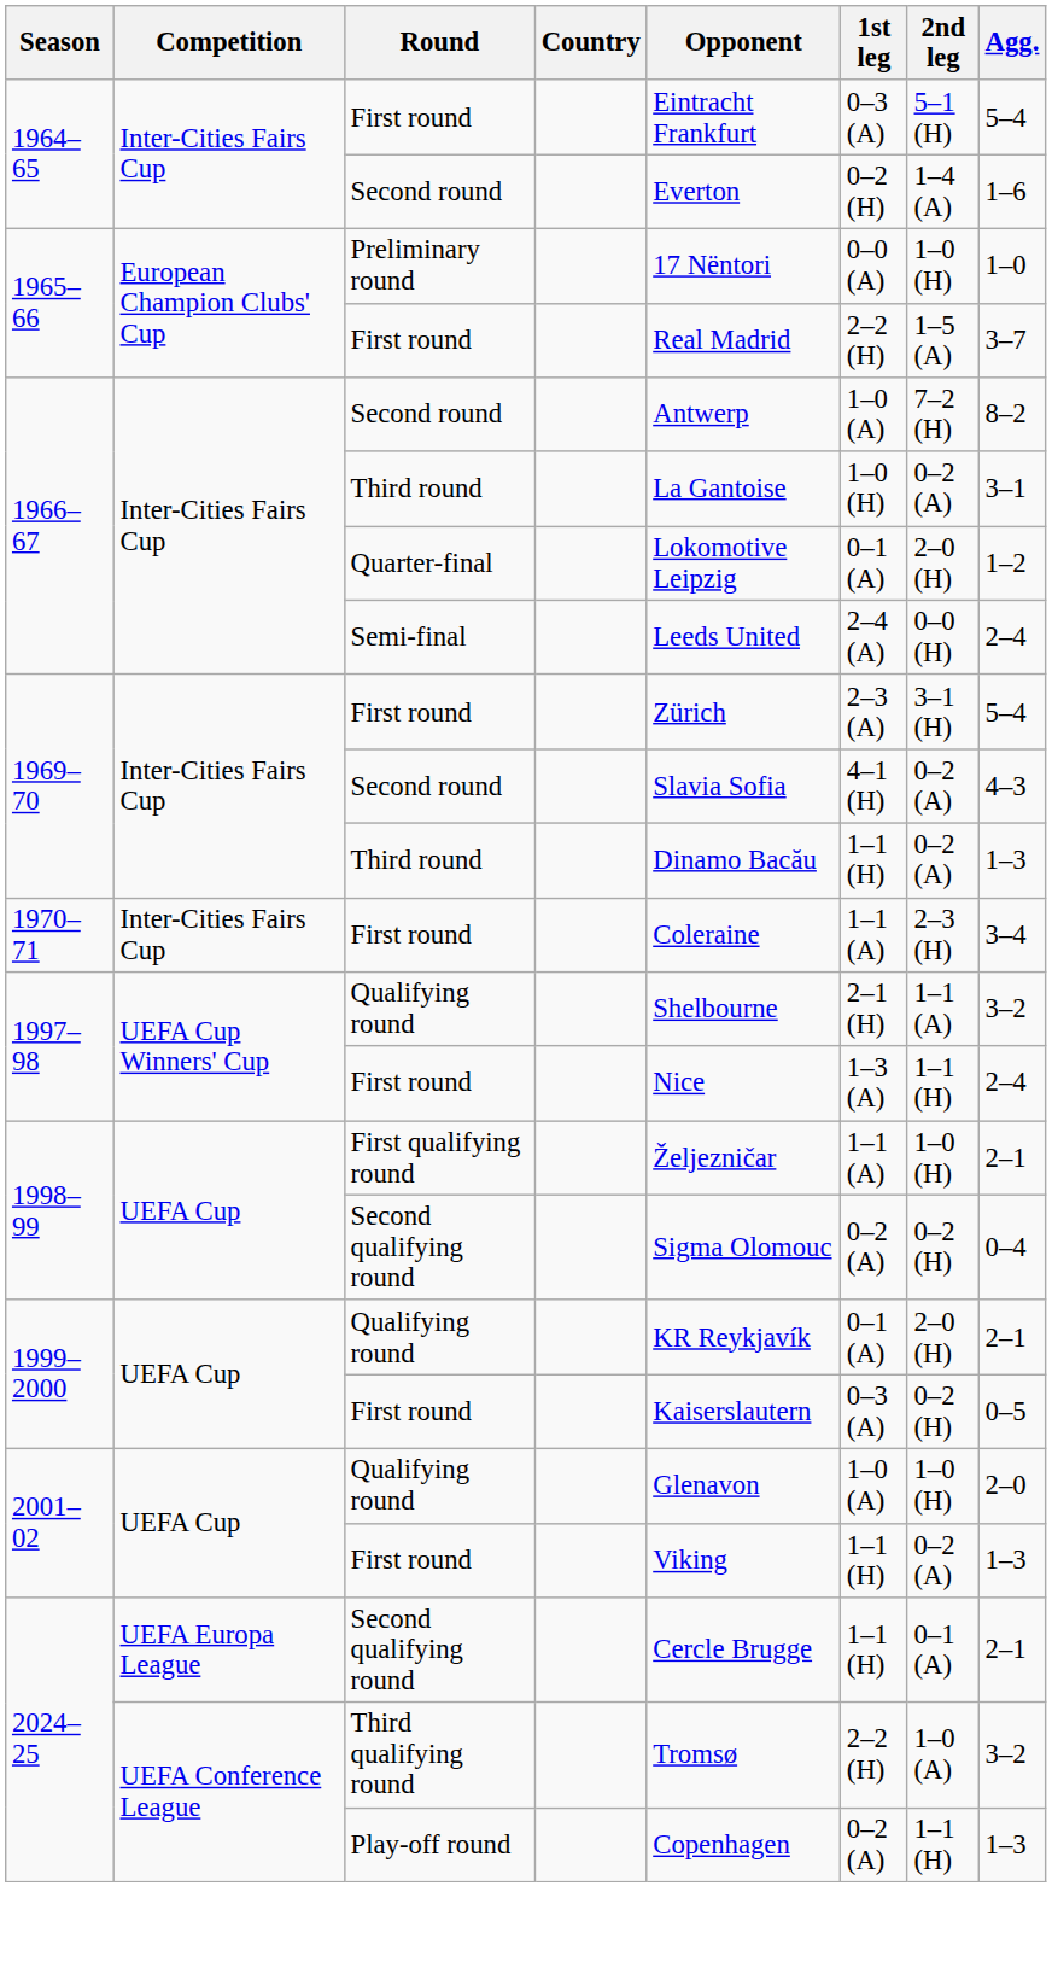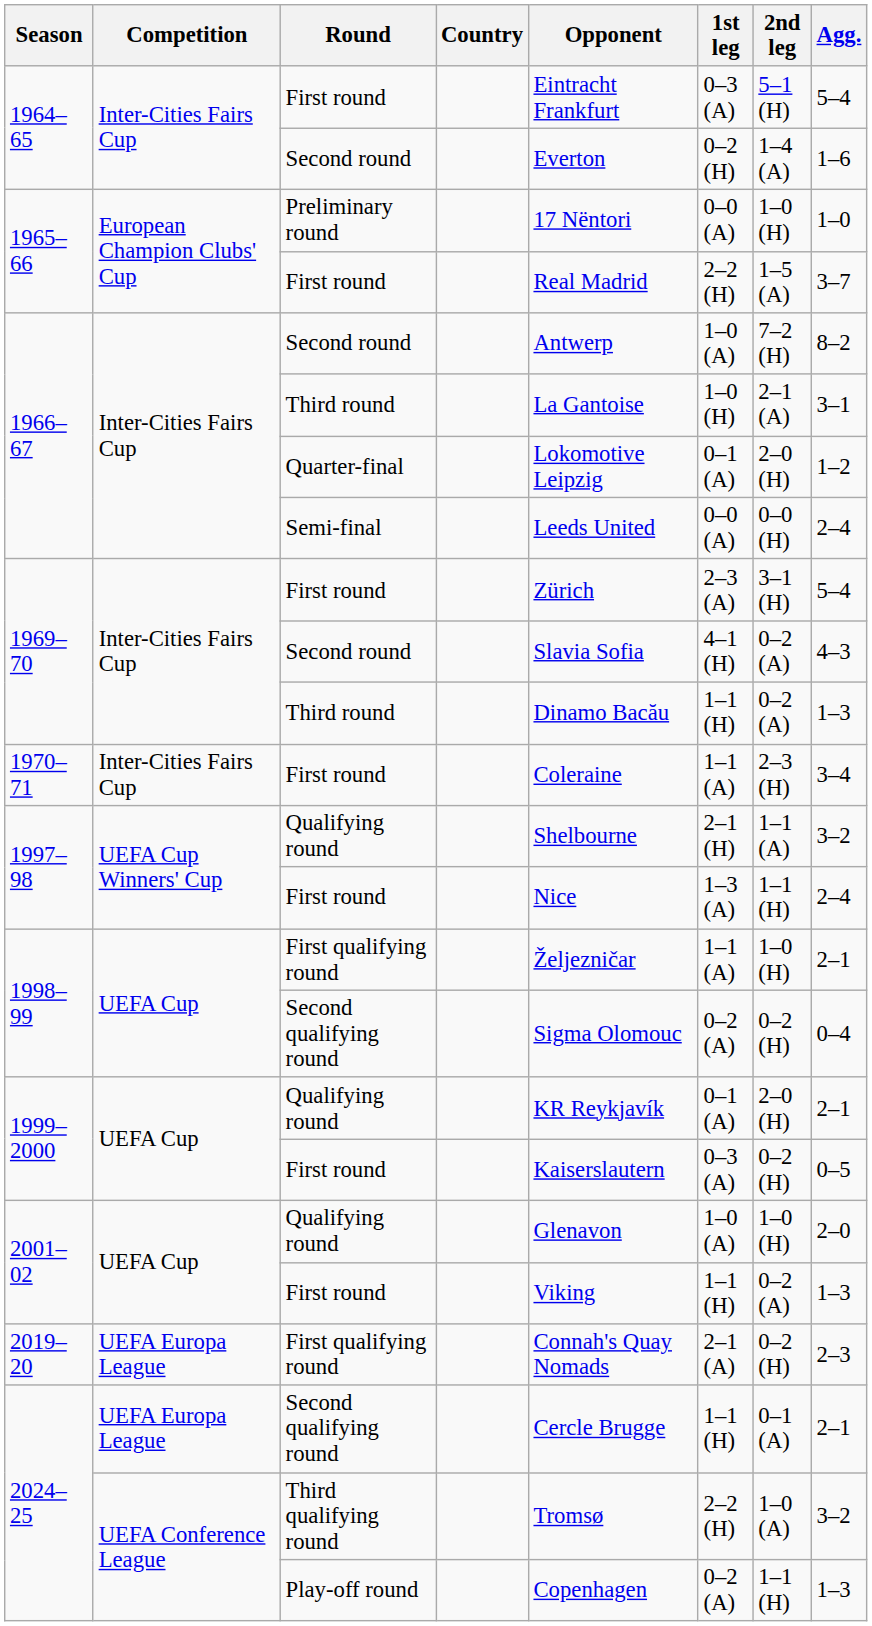 <table class="wikitable plainrowheaders sortable">
 <tr>
 <th scope=col>Season</th>
 <th scope=col>Competition</th>
 <th scope=col>Round</th>
 <th scope=col>Country</th>
 <th scope=col>Opponent</th>
 <th scope=col>1st leg</th>
 <th scope=col>2nd leg</th>
 <th scope=col><a href='#'>Agg.</a></th>
 </tr>
 <tr>
 <td rowspan=2><a href='#'>1964–65</a></td>
 <td rowspan=2><a href='#'>Inter-Cities Fairs Cup</a></td>
 <td>First round</td>
 <td></td>
 <td><a href='#'>Eintracht Frankfurt</a></td>
 <td>0–3 (A)</td>
 <td><a href='#'>5–1</a> (H)</td>
 <td>5–4</td>
 </tr>
 <tr>
 <td>Second round</td>
 <td></td>
 <td><a href='#'>Everton</a></td>
 <td>0–2 (H)</td>
 <td>1–4 (A)</td>
 <td>1–6</td>
 </tr>
 <tr>
 <td rowspan=2><a href='#'>1965–66</a></td>
 <td rowspan=2><a href='#'>European Champion Clubs' Cup</a></td>
 <td>Preliminary round</td>
 <td></td>
 <td><a href='#'>17 Nëntori</a></td>
 <td>0–0 (A)</td>
 <td>1–0 (H)</td>
 <td>1–0</td>
 </tr>
 <tr>
 <td>First round</td>
 <td></td>
 <td><a href='#'>Real Madrid</a></td>
 <td>2–2 (H)</td>
 <td>1–5 (A)</td>
 <td>3–7</td>
 </tr>
 <tr>
 <td rowspan=4><a href='#'>1966–67</a></td>
 <td rowspan=4>Inter-Cities Fairs Cup</td>
 <td>Second round</td>
 <td></td>
 <td><a href='#'>Antwerp</a></td>
 <td>1–0 (A)</td>
 <td>7–2 (H)</td>
 <td>8–2</td>
 </tr>
 <tr>
 <td>Third round</td>
 <td></td>
 <td><a href='#'>La Gantoise</a></td>
 <td>1–0 (H)</td>
-<td>0–2 (A)</td>
+<td>2–1 (A)</td>
 <td>3–1</td>
 </tr>
 <tr>
 <td>Quarter-final</td>
 <td></td>
 <td><a href='#'>Lokomotive Leipzig</a></td>
 <td>0–1 (A)</td>
 <td>2–0 (H)</td>
 <td>1–2</td>
 </tr>
 <tr>
 <td>Semi-final</td>
 <td></td>
 <td><a href='#'>Leeds United</a></td>
-<td>2–4 (A)</td>
+<td>0–0 (A)</td>
 <td>0–0 (H)</td>
 <td>2–4</td>
 </tr>
 <tr>
 <td rowspan=3><a href='#'>1969–70</a></td>
 <td rowspan=3>Inter-Cities Fairs Cup</td>
 <td>First round</td>
 <td></td>
 <td><a href='#'>Zürich</a></td>
 <td>2–3 (A)</td>
 <td>3–1 (H)</td>
 <td>5–4</td>
 </tr>
 <tr>
 <td>Second round</td>
 <td></td>
 <td><a href='#'>Slavia Sofia</a></td>
 <td>4–1 (H)</td>
 <td>0–2 (A)</td>
 <td>4–3</td>
 </tr>
 <tr>
 <td>Third round</td>
 <td></td>
 <td><a href='#'>Dinamo Bacău</a></td>
 <td>1–1 (H)</td>
 <td>0–2 (A)</td>
 <td>1–3</td>
 </tr>
 <tr>
 <td><a href='#'>1970–71</a></td>
 <td>Inter-Cities Fairs Cup</td>
 <td>First round</td>
 <td></td>
 <td><a href='#'>Coleraine</a></td>
 <td>1–1 (A)</td>
 <td>2–3 (H)</td>
 <td>3–4</td>
 </tr>
 <tr>
 <td rowspan=2><a href='#'>1997–98</a></td>
 <td rowspan=2><a href='#'>UEFA Cup Winners' Cup</a></td>
 <td>Qualifying round</td>
 <td></td>
 <td><a href='#'>Shelbourne</a></td>
 <td>2–1 (H)</td>
 <td>1–1 (A)</td>
 <td>3–2</td>
 </tr>
 <tr>
 <td>First round</td>
 <td></td>
 <td><a href='#'>Nice</a></td>
 <td>1–3 (A)</td>
 <td>1–1 (H)</td>
 <td>2–4</td>
 </tr>
 <tr>
 <td rowspan=2><a href='#'>1998–99</a></td>
 <td rowspan=2><a href='#'>UEFA Cup</a></td>
 <td>First qualifying round</td>
 <td></td>
 <td><a href='#'>Željezničar</a></td>
 <td>1–1 (A)</td>
 <td>1–0 (H)</td>
 <td>2–1</td>
 </tr>
 <tr>
 <td>Second qualifying round</td>
 <td></td>
 <td><a href='#'>Sigma Olomouc</a></td>
 <td>0–2 (A)</td>
 <td>0–2 (H)</td>
 <td>0–4</td>
 </tr>
 <tr>
 <td rowspan=2><a href='#'>1999–2000</a></td>
 <td rowspan=2>UEFA Cup</td>
 <td>Qualifying round</td>
 <td></td>
 <td><a href='#'>KR Reykjavík</a></td>
 <td>0–1 (A)</td>
 <td>2–0 (H)</td>
 <td>2–1</td>
 </tr>
 <tr>
 <td>First round</td>
 <td></td>
 <td><a href='#'>Kaiserslautern</a></td>
 <td>0–3 (A)</td>
 <td>0–2 (H)</td>
 <td>0–5</td>
 </tr>
 <tr>
 <td rowspan=2><a href='#'>2001–02</a></td>
 <td rowspan=2>UEFA Cup</td>
 <td>Qualifying round</td>
 <td></td>
 <td><a href='#'>Glenavon</a></td>
 <td>1–0 (A)</td>
 <td>1–0 (H)</td>
 <td>2–0</td>
 </tr>
 <tr>
 <td>First round</td>
 <td></td>
 <td><a href='#'>Viking</a></td>
 <td>1–1 (H)</td>
 <td>0–2 (A)</td>
 <td>1–3</td>
 </tr>
 <tr>
+<td><a href='#'>2019–20</a></td>
+<td><a href='#'>UEFA Europa League</a></td>
+<td>First qualifying round</td>
+<td></td>
+<td><a href='#'>Connah's Quay Nomads</a></td>
+<td>2–1 (A)</td>
+<td>0–2 (H)</td>
+<td>2–3</td>
+</tr>
+<tr>
 <td rowspan="3"><a href='#'>2024–25</a></td>
 <td><a href='#'>UEFA Europa League</a></td>
 <td>Second qualifying round</td>
 <td></td>
 <td><a href='#'>Cercle Brugge</a></td>
 <td>1–1 (H)</td>
 <td>0–1 (A)</td>
 <td>2–1</td>
 </tr>
 <tr>
 <td rowspan="2"><a href='#'>UEFA Conference League</a></td>
 <td>Third qualifying round</td>
 <td></td>
 <td><a href='#'>Tromsø</a></td>
 <td>2–2 (H)</td>
 <td>1–0 (A)</td>
 <td>3–2</td>
 </tr>
 <tr>
 <td>Play-off round</td>
 <td></td>
 <td><a href='#'>Copenhagen</a></td>
 <td>0–2 (A)</td>
 <td>1–1 (H)</td>
 <td>1–3</td>
 </tr>
 </table>
